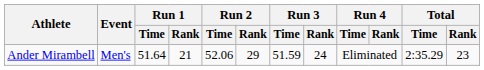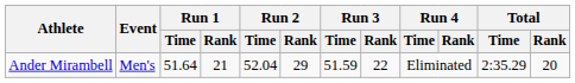 <table class="wikitable" style="font-size:90%">
 <tr>
 <th rowspan="2">Athlete</th>
 <th rowspan="2">Event</th>
 <th colspan="2">Run 1</th>
 <th colspan="2">Run 2</th>
 <th colspan="2">Run 3</th>
 <th colspan="2">Run 4</th>
 <th colspan="2">Total</th>
 </tr>
 <tr style="font-size:95%">
 <th>Time</th>
 <th>Rank</th>
 <th>Time</th>
 <th>Rank</th>
 <th>Time</th>
 <th>Rank</th>
 <th>Time</th>
 <th>Rank</th>
 <th>Time</th>
 <th>Rank</th>
 </tr>
 <tr align=center>
 <td align=left><a href='#'>Ander Mirambell</a></td>
 <td align=left><a href='#'>Men's</a></td>
 <td>51.64</td>
 <td>21</td>
-<td>52.06</td>
+<td>52.04</td>
 <td>29</td>
 <td>51.59</td>
-<td>24</td>
+<td>22</td>
 <td colspan=2>Eliminated</td>
 <td>2:35.29</td>
-<td>23</td>
+<td>20</td>
 </tr>
 </table>
